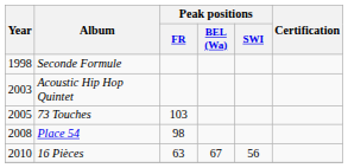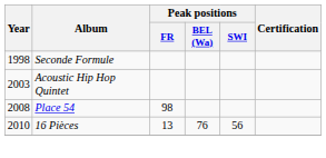 <table class="wikitable">
 <tr>
 <th align="center" rowspan="2" width="10">Year</th>
 <th align="center" rowspan="2" width="160">Album</th>
 <th align="center" colspan="3" width="20">Peak positions</th>
 <th align="center" rowspan="2" width="70">Certification</th>
 </tr>
 <tr>
 <th scope="col" style="width:3em;font-size:90%;"><a href='#'>FR</a><br></th>
 <th scope="col" style="width:3em;font-size:90%;"><a href='#'>BEL <br>(Wa)</a><br></th>
 <th scope="col" style="width:3em;font-size:90%;"><a href='#'>SWI</a><br></th>
 </tr>
 <tr>
 <td style="text-align:center;">1998</td>
 <td><em>Seconde Formule</em></td>
 <td style="text-align:center;"></td>
 <td style="text-align:center;"></td>
 <td style="text-align:center;"></td>
 <td style="text-align:center;"></td>
 </tr>
 <tr>
 <td style="text-align:center;">2003</td>
 <td><em>Acoustic Hip Hop Quintet</em></td>
 <td style="text-align:center;"></td>
 <td style="text-align:center;"></td>
 <td style="text-align:center;"></td>
 <td style="text-align:center;"></td>
 </tr>
 <tr>
-<td style="text-align:center;">2005</td>
-<td><em>73 Touches</em></td>
-<td style="text-align:center;">103</td>
-<td style="text-align:center;"></td>
-<td style="text-align:center;"></td>
-<td style="text-align:center;"></td>
-</tr>
-<tr>
 <td style="text-align:center;">2008</td>
 <td><em><a href='#'>Place 54</a></em></td>
 <td style="text-align:center;">98</td>
 <td style="text-align:center;"></td>
 <td style="text-align:center;"></td>
 <td style="text-align:center;"></td>
 </tr>
 <tr>
 <td style="text-align:center;">2010</td>
 <td><em>16 Pièces</em></td>
-<td style="text-align:center;">63</td>
-<td style="text-align:center;">67</td>
+<td style="text-align:center;">13</td>
+<td style="text-align:center;">76</td>
 <td style="text-align:center;">56</td>
 <td style="text-align:center;"></td>
 </tr>
 <tr>
 </tr>
 </table>
